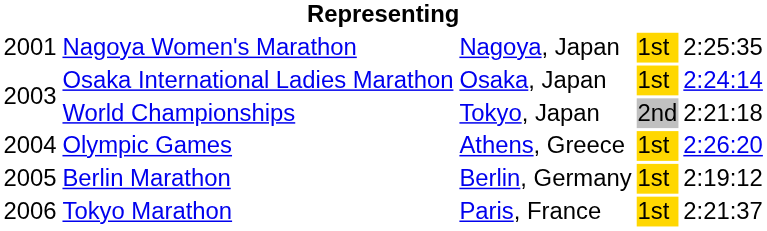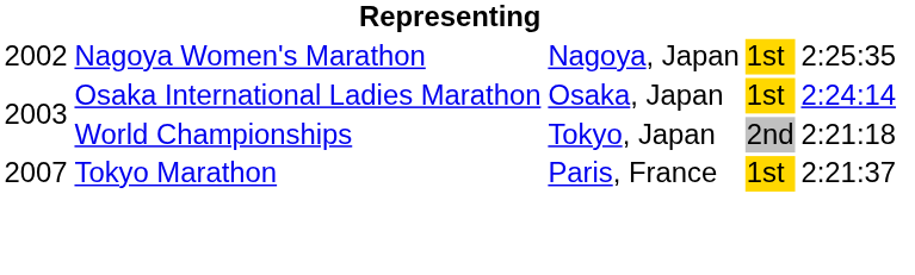 <table>
 <tr>
 <th colspan="5">Representing </th>
 </tr>
 <tr>
-<td>2001</td>
+<td>2002</td>
 <td><a href='#'>Nagoya Women's Marathon</a></td>
 <td><a href='#'>Nagoya</a>, Japan</td>
 <td bgcolor="gold">1st</td>
 <td>2:25:35</td>
 </tr>
 <tr>
 <td rowspan=2>2003</td>
 <td><a href='#'>Osaka International Ladies Marathon</a></td>
 <td><a href='#'>Osaka</a>, Japan</td>
 <td bgcolor="gold">1st</td>
 <td><a href='#'>2:24:14</a></td>
 </tr>
 <tr>
 <td><a href='#'>World Championships</a></td>
 <td><a href='#'>Tokyo</a>, Japan</td>
 <td bgcolor="silver">2nd</td>
 <td>2:21:18</td>
 </tr>
 <tr>
-<td>2004</td>
-<td><a href='#'>Olympic Games</a></td>
-<td><a href='#'>Athens</a>, Greece</td>
-<td bgcolor="gold">1st</td>
-<td><a href='#'>2:26:20</a></td>
-</tr>
-<tr>
-<td>2005</td>
-<td><a href='#'>Berlin Marathon</a></td>
-<td><a href='#'>Berlin</a>, Germany</td>
-<td bgcolor="gold">1st</td>
-<td>2:19:12</td>
-</tr>
-<tr>
-<td>2006</td>
+<td>2007</td>
 <td><a href='#'>Tokyo Marathon</a></td>
 <td><a href='#'>Paris</a>, France</td>
 <td bgcolor="gold">1st</td>
 <td>2:21:37</td>
 </tr>
 </table>
